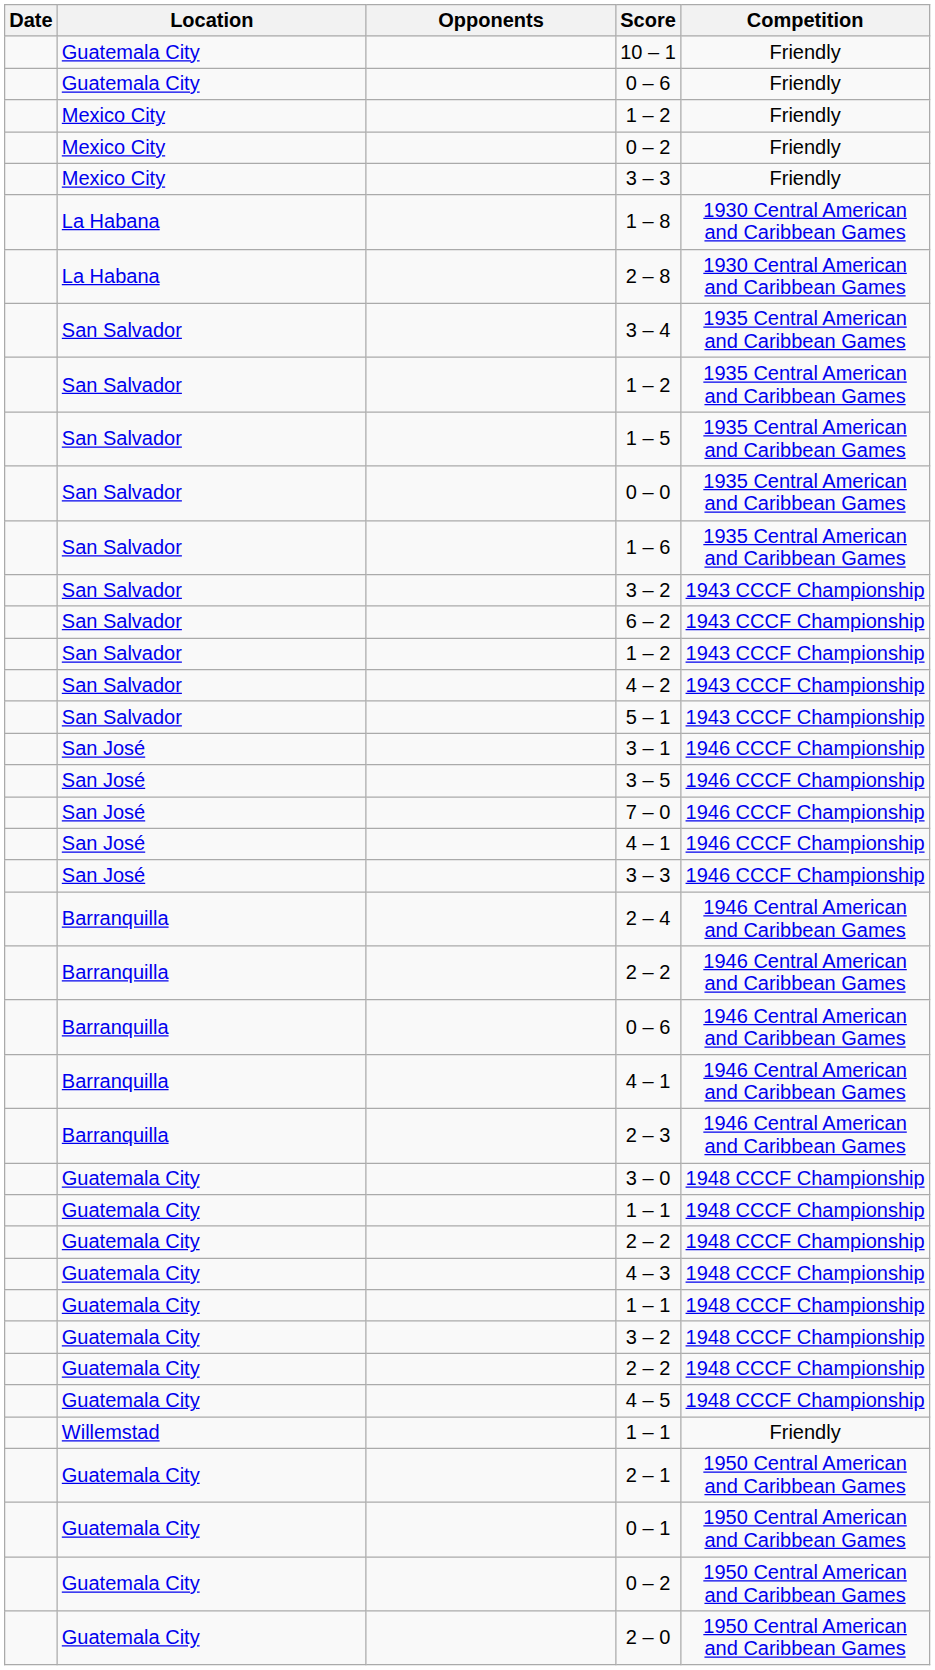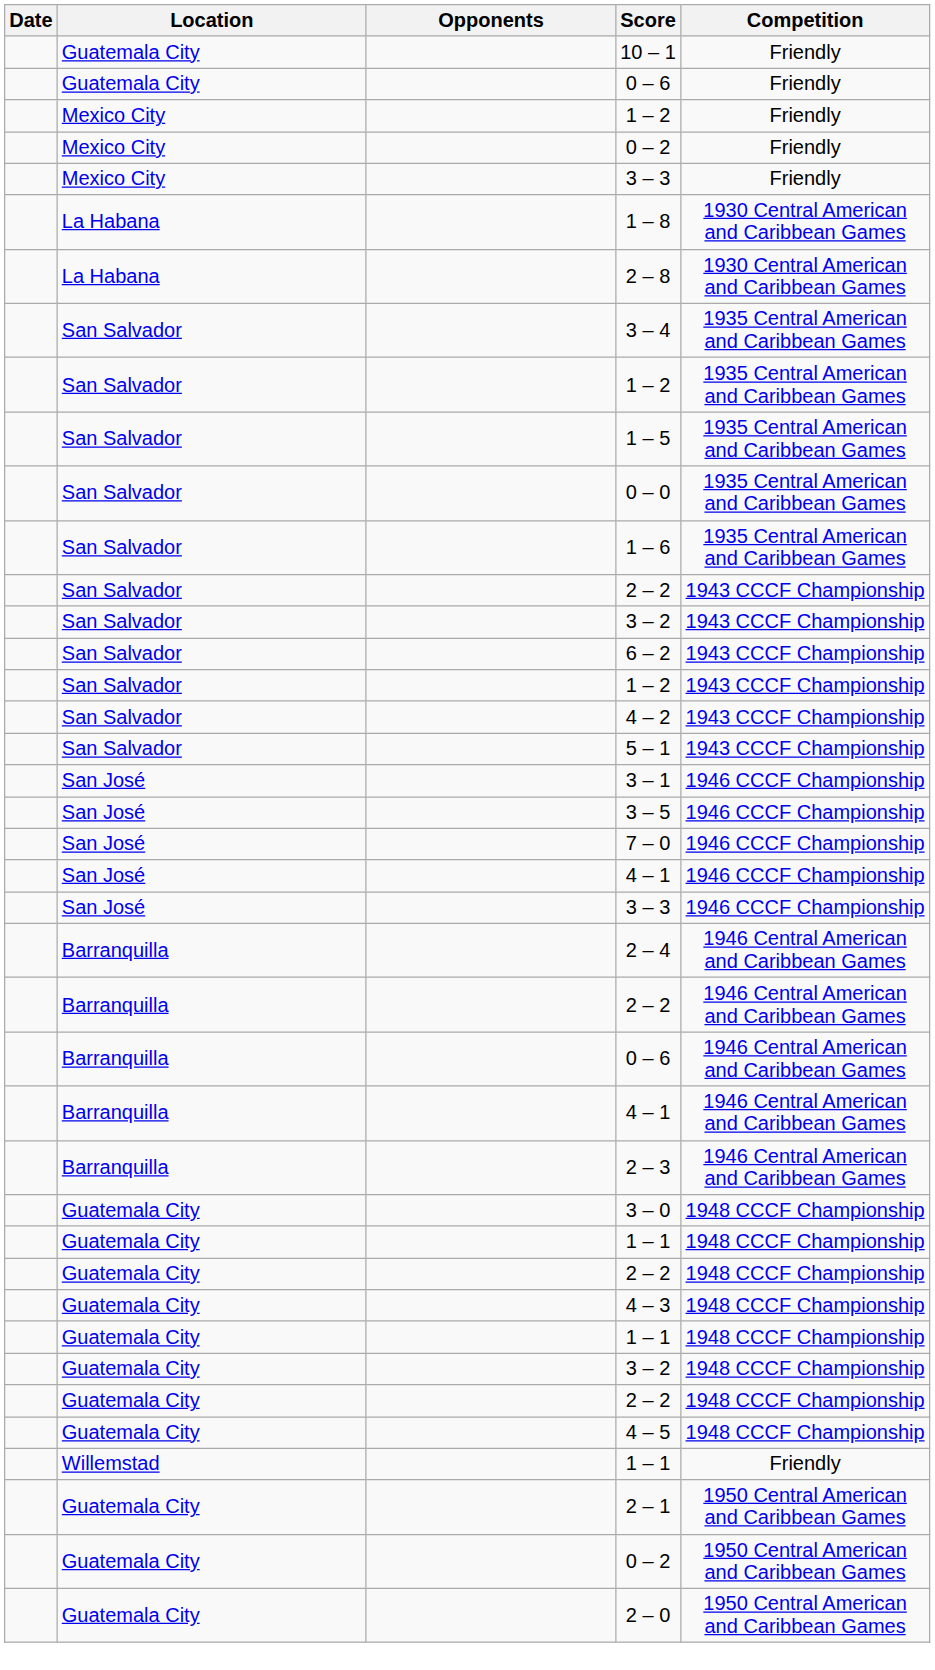 <table class="wikitable sortable" style="text-align:center">
 <tr>
 <th>Date</th>
 <th style="width:15em">Location</th>
 <th style="width:12em">Opponents</th>
 <th class="unsortable">Score</th>
 <th style="width:12em">Competition</th>
 </tr>
 <tr>
 <td></td>
 <td align="left"> <a href='#'>Guatemala City</a></td>
 <td></td>
 <td>10 – 1</td>
 <td>Friendly</td>
 </tr>
 <tr>
 <td></td>
 <td align="left"> <a href='#'>Guatemala City</a></td>
 <td></td>
 <td>0 – 6</td>
 <td>Friendly</td>
 </tr>
 <tr>
 <td></td>
 <td align="left"> <a href='#'>Mexico City</a></td>
 <td></td>
 <td>1 – 2</td>
 <td>Friendly</td>
 </tr>
 <tr>
 <td></td>
 <td align="left"> <a href='#'>Mexico City</a></td>
 <td></td>
 <td>0 – 2</td>
 <td>Friendly</td>
 </tr>
 <tr>
 <td></td>
 <td align="left"> <a href='#'>Mexico City</a></td>
 <td></td>
 <td>3 – 3</td>
 <td>Friendly</td>
 </tr>
 <tr>
 <td></td>
 <td align="left"> <a href='#'>La Habana</a></td>
 <td></td>
 <td>1 – 8</td>
 <td><a href='#'>1930 Central American and Caribbean Games</a></td>
 </tr>
 <tr>
 <td></td>
 <td align="left"> <a href='#'>La Habana</a></td>
 <td></td>
 <td>2 – 8</td>
 <td><a href='#'>1930 Central American and Caribbean Games</a></td>
 </tr>
 <tr>
 <td></td>
 <td align="left"> <a href='#'>San Salvador</a></td>
 <td></td>
 <td>3 – 4</td>
 <td><a href='#'>1935 Central American and Caribbean Games</a></td>
 </tr>
 <tr>
 <td></td>
 <td align="left"> <a href='#'>San Salvador</a></td>
 <td></td>
 <td>1 – 2</td>
 <td><a href='#'>1935 Central American and Caribbean Games</a></td>
 </tr>
 <tr>
 <td></td>
 <td align="left"> <a href='#'>San Salvador</a></td>
 <td></td>
 <td>1 – 5</td>
 <td><a href='#'>1935 Central American and Caribbean Games</a></td>
 </tr>
 <tr>
 <td></td>
 <td align="left"> <a href='#'>San Salvador</a></td>
 <td></td>
 <td>0 – 0</td>
 <td><a href='#'>1935 Central American and Caribbean Games</a></td>
 </tr>
 <tr>
 <td></td>
 <td align="left"> <a href='#'>San Salvador</a></td>
 <td></td>
 <td>1 – 6</td>
 <td><a href='#'>1935 Central American and Caribbean Games</a></td>
+</tr>
+<tr>
+<td></td>
+<td align="left"> <a href='#'>San Salvador</a></td>
+<td></td>
+<td>2 – 2</td>
+<td><a href='#'>1943 CCCF Championship</a></td>
 </tr>
 <tr>
 <td></td>
 <td align="left"> <a href='#'>San Salvador</a></td>
 <td></td>
 <td>3 – 2</td>
 <td><a href='#'>1943 CCCF Championship</a></td>
 </tr>
 <tr>
 <td></td>
 <td align="left"> <a href='#'>San Salvador</a></td>
 <td></td>
 <td>6 – 2</td>
 <td><a href='#'>1943 CCCF Championship</a></td>
 </tr>
 <tr>
 <td></td>
 <td align="left"> <a href='#'>San Salvador</a></td>
 <td></td>
 <td>1 – 2</td>
 <td><a href='#'>1943 CCCF Championship</a></td>
 </tr>
 <tr>
 <td></td>
 <td align="left"> <a href='#'>San Salvador</a></td>
 <td></td>
 <td>4 – 2</td>
 <td><a href='#'>1943 CCCF Championship</a></td>
 </tr>
 <tr>
 <td></td>
 <td align="left"> <a href='#'>San Salvador</a></td>
 <td></td>
 <td>5 – 1</td>
 <td><a href='#'>1943 CCCF Championship</a></td>
 </tr>
 <tr>
 <td></td>
 <td align="left"> <a href='#'>San José</a></td>
 <td></td>
 <td>3 – 1</td>
 <td><a href='#'>1946 CCCF Championship</a></td>
 </tr>
 <tr>
 <td></td>
 <td align="left"> <a href='#'>San José</a></td>
 <td></td>
 <td>3 – 5</td>
 <td><a href='#'>1946 CCCF Championship</a></td>
 </tr>
 <tr>
 <td></td>
 <td align="left"> <a href='#'>San José</a></td>
 <td></td>
 <td>7 – 0</td>
 <td><a href='#'>1946 CCCF Championship</a></td>
 </tr>
 <tr>
 <td></td>
 <td align="left"> <a href='#'>San José</a></td>
 <td></td>
 <td>4 – 1</td>
 <td><a href='#'>1946 CCCF Championship</a></td>
 </tr>
 <tr>
 <td></td>
 <td align="left"> <a href='#'>San José</a></td>
 <td></td>
 <td>3 – 3</td>
 <td><a href='#'>1946 CCCF Championship</a></td>
 </tr>
 <tr>
 <td></td>
 <td align="left"> <a href='#'>Barranquilla</a></td>
 <td></td>
 <td>2 – 4</td>
 <td><a href='#'>1946 Central American and Caribbean Games</a></td>
 </tr>
 <tr>
 <td></td>
 <td align="left"> <a href='#'>Barranquilla</a></td>
 <td></td>
 <td>2 – 2</td>
 <td><a href='#'>1946 Central American and Caribbean Games</a></td>
 </tr>
 <tr>
 <td></td>
 <td align="left"> <a href='#'>Barranquilla</a></td>
 <td></td>
 <td>0 – 6</td>
 <td><a href='#'>1946 Central American and Caribbean Games</a></td>
 </tr>
 <tr>
 <td></td>
 <td align="left"> <a href='#'>Barranquilla</a></td>
 <td></td>
 <td>4 – 1</td>
 <td><a href='#'>1946 Central American and Caribbean Games</a></td>
 </tr>
 <tr>
 <td></td>
 <td align="left"> <a href='#'>Barranquilla</a></td>
 <td></td>
 <td>2 – 3</td>
 <td><a href='#'>1946 Central American and Caribbean Games</a></td>
 </tr>
 <tr>
 <td></td>
 <td align="left"> <a href='#'>Guatemala City</a></td>
 <td></td>
 <td>3 – 0</td>
 <td><a href='#'>1948 CCCF Championship</a></td>
 </tr>
 <tr>
 <td></td>
 <td align="left"> <a href='#'>Guatemala City</a></td>
 <td></td>
 <td>1 – 1</td>
 <td><a href='#'>1948 CCCF Championship</a></td>
 </tr>
 <tr>
 <td></td>
 <td align="left"> <a href='#'>Guatemala City</a></td>
 <td></td>
 <td>2 – 2</td>
 <td><a href='#'>1948 CCCF Championship</a></td>
 </tr>
 <tr>
 <td></td>
 <td align="left"> <a href='#'>Guatemala City</a></td>
 <td></td>
 <td>4 – 3</td>
 <td><a href='#'>1948 CCCF Championship</a></td>
 </tr>
 <tr>
 <td></td>
 <td align="left"> <a href='#'>Guatemala City</a></td>
 <td></td>
 <td>1 – 1</td>
 <td><a href='#'>1948 CCCF Championship</a></td>
 </tr>
 <tr>
 <td></td>
 <td align="left"> <a href='#'>Guatemala City</a></td>
 <td></td>
 <td>3 – 2</td>
 <td><a href='#'>1948 CCCF Championship</a></td>
 </tr>
 <tr>
 <td></td>
 <td align="left"> <a href='#'>Guatemala City</a></td>
 <td></td>
 <td>2 – 2</td>
 <td><a href='#'>1948 CCCF Championship</a></td>
 </tr>
 <tr>
 <td></td>
 <td align="left"> <a href='#'>Guatemala City</a></td>
 <td></td>
 <td>4 – 5</td>
 <td><a href='#'>1948 CCCF Championship</a></td>
 </tr>
 <tr>
 <td></td>
 <td align="left"> <a href='#'>Willemstad</a></td>
 <td></td>
 <td>1 – 1</td>
 <td>Friendly</td>
 </tr>
 <tr>
 <td></td>
 <td align="left"> <a href='#'>Guatemala City</a></td>
 <td></td>
 <td>2 – 1</td>
 <td><a href='#'>1950 Central American and Caribbean Games</a></td>
 </tr>
 <tr>
 <td></td>
 <td align="left"> <a href='#'>Guatemala City</a></td>
 <td></td>
-<td>0 – 1</td>
-<td><a href='#'>1950 Central American and Caribbean Games</a></td>
-</tr>
-<tr>
-<td></td>
-<td align="left"> <a href='#'>Guatemala City</a></td>
-<td></td>
 <td>0 – 2</td>
 <td><a href='#'>1950 Central American and Caribbean Games</a></td>
 </tr>
 <tr>
 <td></td>
 <td align="left"> <a href='#'>Guatemala City</a></td>
 <td></td>
 <td>2 – 0</td>
 <td><a href='#'>1950 Central American and Caribbean Games</a></td>
 </tr>
 </table>
